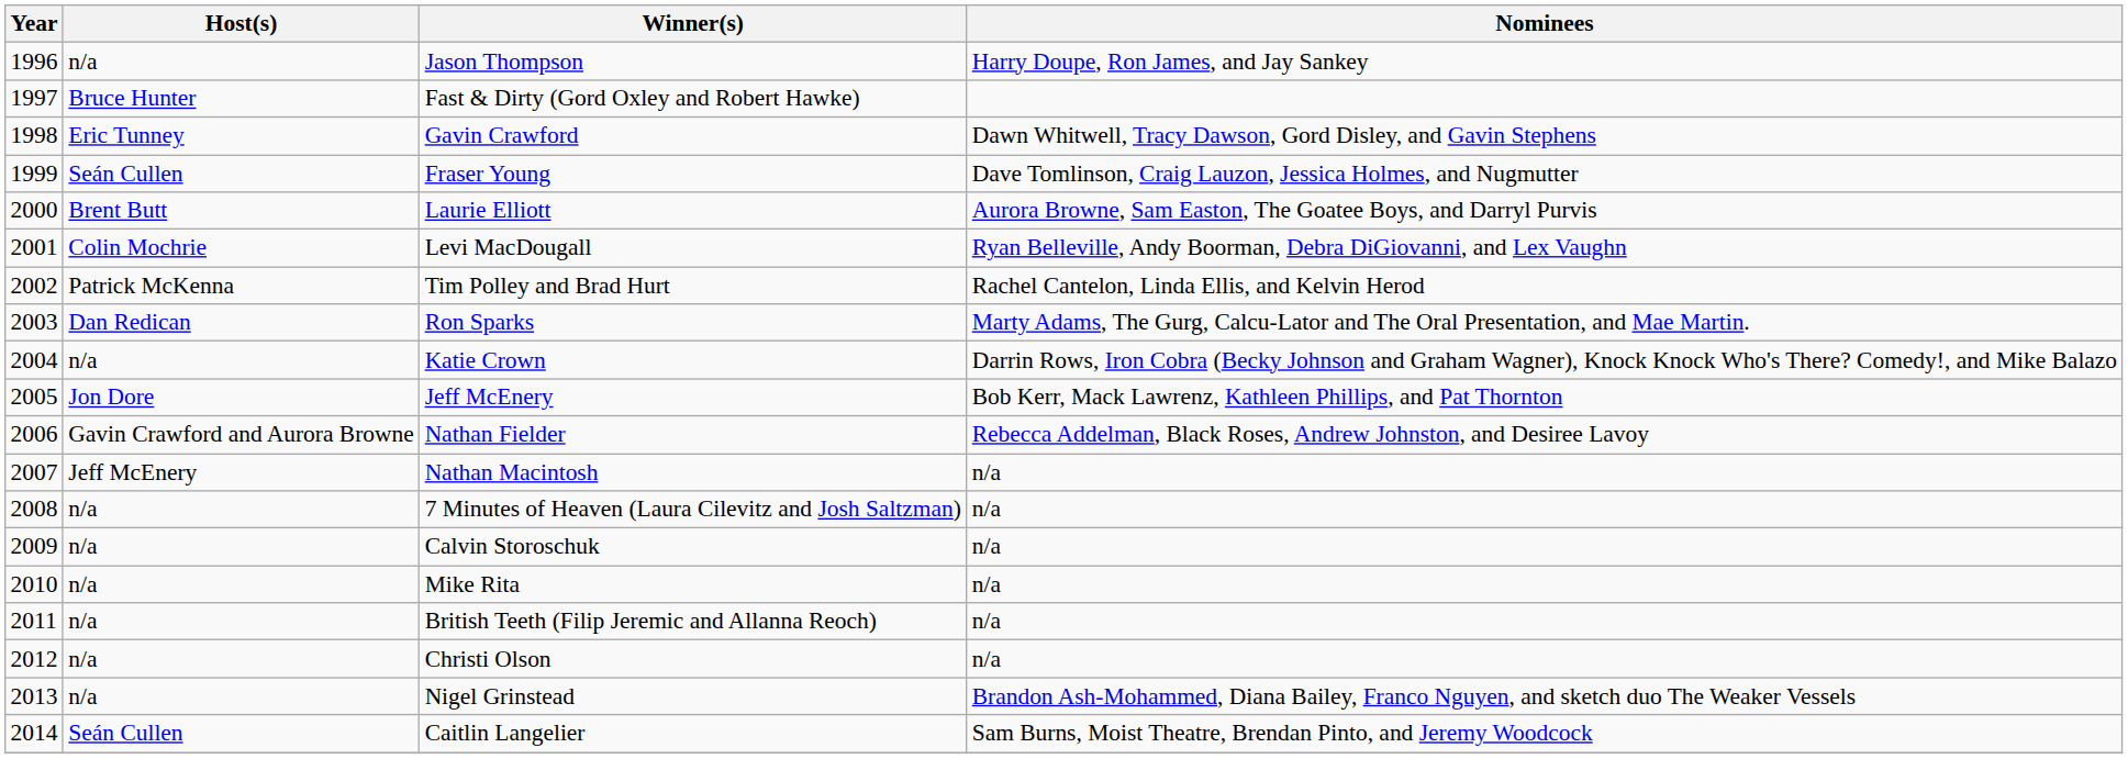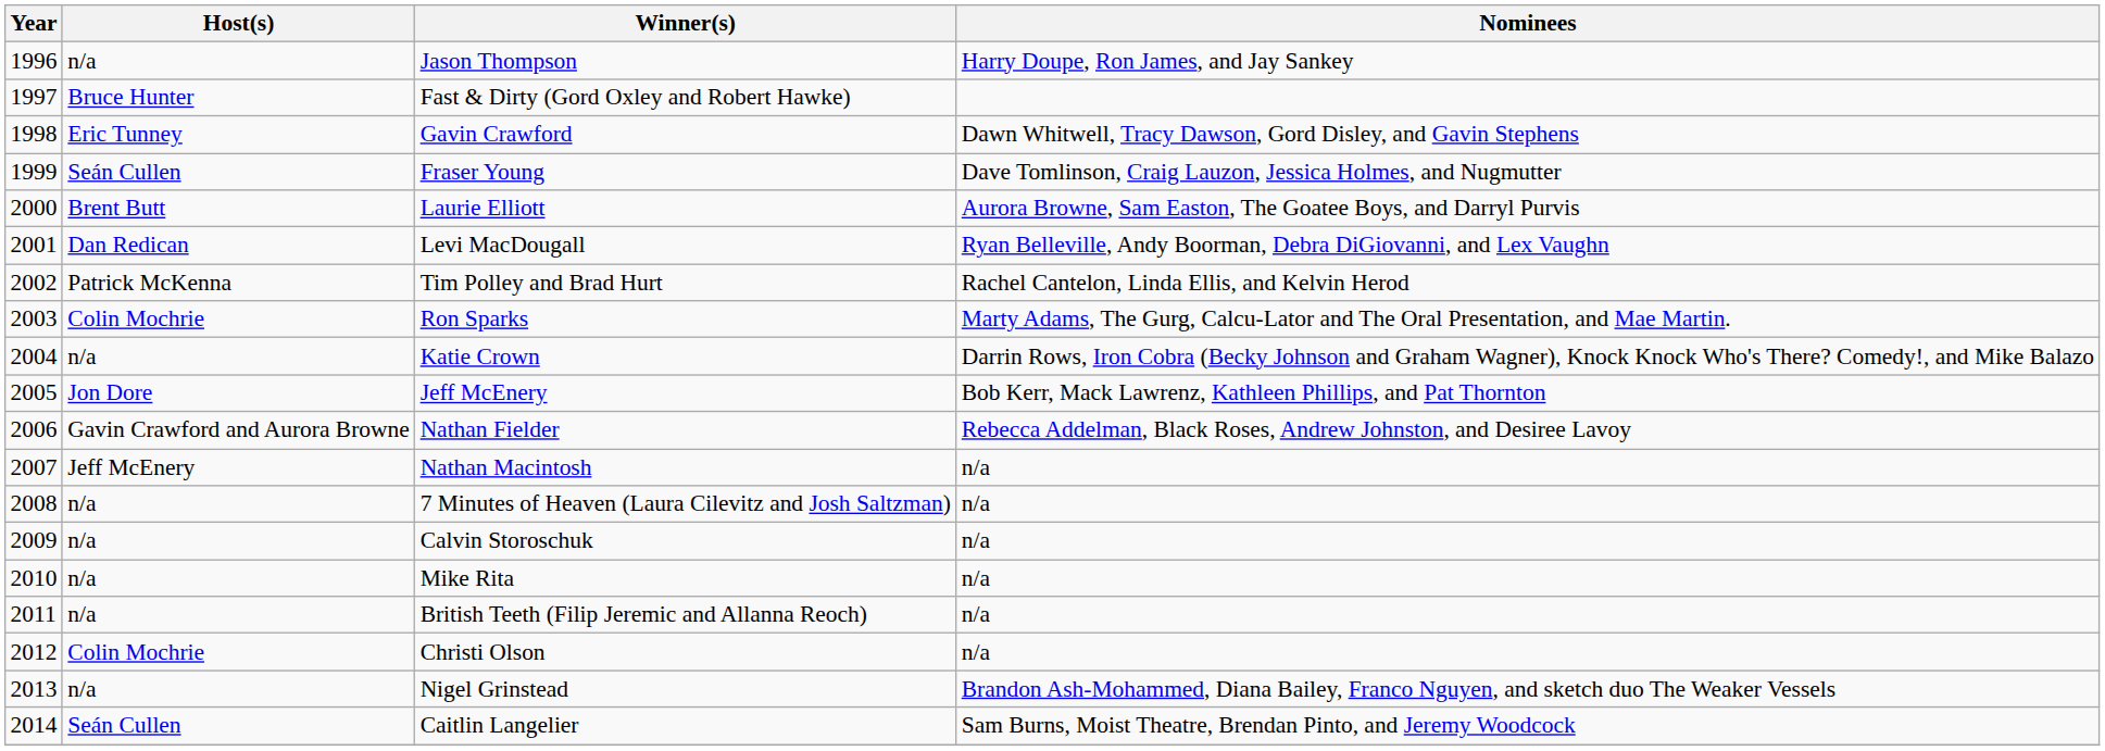 <table class="wikitable">
 <tr>
 <th>Year</th>
 <th>Host(s)</th>
 <th>Winner(s)</th>
 <th>Nominees</th>
 </tr>
 <tr>
 <td>1996</td>
 <td>n/a</td>
 <td><a href='#'>Jason Thompson</a></td>
 <td><a href='#'>Harry Doupe</a>, <a href='#'> Ron James</a>, and Jay Sankey</td>
 </tr>
 <tr>
 <td>1997</td>
 <td><a href='#'> Bruce Hunter</a></td>
 <td>Fast & Dirty (Gord Oxley and Robert Hawke)</td>
 <td></td>
 </tr>
 <tr>
 <td>1998</td>
 <td><a href='#'>Eric Tunney</a></td>
 <td><a href='#'>Gavin Crawford</a></td>
 <td>Dawn Whitwell, <a href='#'>Tracy Dawson</a>, Gord Disley, and <a href='#'>Gavin Stephens</a></td>
 </tr>
 <tr>
 <td>1999</td>
 <td><a href='#'>Seán Cullen</a></td>
 <td><a href='#'>Fraser Young</a></td>
 <td>Dave Tomlinson, <a href='#'>Craig Lauzon</a>, <a href='#'>Jessica Holmes</a>, and Nugmutter</td>
 </tr>
 <tr>
 <td>2000</td>
 <td><a href='#'>Brent Butt</a></td>
 <td><a href='#'>Laurie Elliott</a></td>
 <td><a href='#'>Aurora Browne</a>, <a href='#'>Sam Easton</a>, The Goatee Boys, and Darryl Purvis</td>
 </tr>
 <tr>
 <td>2001</td>
-<td><a href='#'>Colin Mochrie</a></td>
+<td><a href='#'>Dan Redican</a></td>
 <td>Levi MacDougall</td>
 <td><a href='#'>Ryan Belleville</a>, Andy Boorman, <a href='#'>Debra DiGiovanni</a>, and <a href='#'>Lex Vaughn</a></td>
 </tr>
 <tr>
 <td>2002</td>
 <td>Patrick McKenna</td>
 <td>Tim Polley and Brad Hurt</td>
 <td>Rachel Cantelon, Linda Ellis, and Kelvin Herod</td>
 </tr>
 <tr>
 <td>2003</td>
-<td><a href='#'>Dan Redican</a></td>
+<td><a href='#'>Colin Mochrie</a></td>
 <td><a href='#'> Ron Sparks</a></td>
 <td><a href='#'>Marty Adams</a>, The Gurg, Calcu-Lator and The Oral Presentation, and <a href='#'>Mae Martin</a>.</td>
 </tr>
 <tr>
 <td>2004</td>
 <td>n/a</td>
 <td><a href='#'>Katie Crown</a></td>
 <td>Darrin Rows, <a href='#'>Iron Cobra</a> (<a href='#'>Becky Johnson</a> and Graham Wagner), Knock Knock Who's There? Comedy!, and Mike Balazo</td>
 </tr>
 <tr>
 <td>2005</td>
 <td><a href='#'>Jon Dore</a></td>
 <td><a href='#'>Jeff McEnery</a></td>
 <td>Bob Kerr, Mack Lawrenz, <a href='#'>Kathleen Phillips</a>, and <a href='#'>Pat Thornton</a></td>
 </tr>
 <tr>
 <td>2006</td>
 <td>Gavin Crawford and Aurora Browne</td>
 <td><a href='#'>Nathan Fielder</a></td>
 <td><a href='#'>Rebecca Addelman</a>, Black Roses, <a href='#'>Andrew Johnston</a>, and Desiree Lavoy</td>
 </tr>
 <tr>
 <td>2007</td>
 <td>Jeff McEnery</td>
 <td><a href='#'>Nathan Macintosh</a></td>
 <td>n/a</td>
 </tr>
 <tr>
 <td>2008</td>
 <td>n/a</td>
 <td>7 Minutes of Heaven (Laura Cilevitz and <a href='#'>Josh Saltzman</a>)</td>
 <td>n/a</td>
 </tr>
 <tr>
 <td>2009</td>
 <td>n/a</td>
 <td>Calvin Storoschuk</td>
 <td>n/a</td>
 </tr>
 <tr>
 <td>2010</td>
 <td>n/a</td>
 <td>Mike Rita</td>
 <td>n/a</td>
 </tr>
 <tr>
 <td>2011</td>
 <td>n/a</td>
 <td>British Teeth (Filip Jeremic and Allanna Reoch)</td>
 <td>n/a</td>
 </tr>
 <tr>
 <td>2012</td>
-<td>n/a</td>
+<td><a href='#'>Colin Mochrie</a></td>
 <td>Christi Olson</td>
 <td>n/a</td>
 </tr>
 <tr>
 <td>2013</td>
 <td>n/a</td>
 <td>Nigel Grinstead</td>
 <td><a href='#'>Brandon Ash-Mohammed</a>, Diana Bailey, <a href='#'>Franco Nguyen</a>, and sketch duo The Weaker Vessels</td>
 </tr>
 <tr>
 <td>2014</td>
 <td><a href='#'>Seán Cullen</a></td>
 <td>Caitlin Langelier</td>
 <td>Sam Burns, Moist Theatre, Brendan Pinto, and <a href='#'>Jeremy Woodcock</a></td>
 </tr>
 <tr>
 </tr>
 </table>
